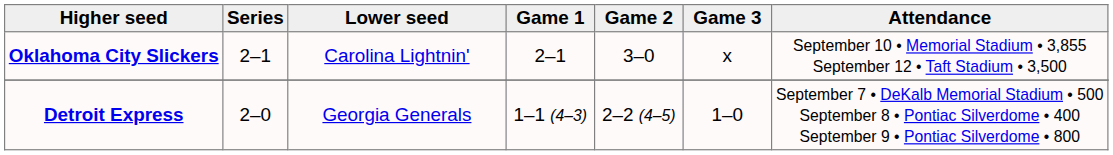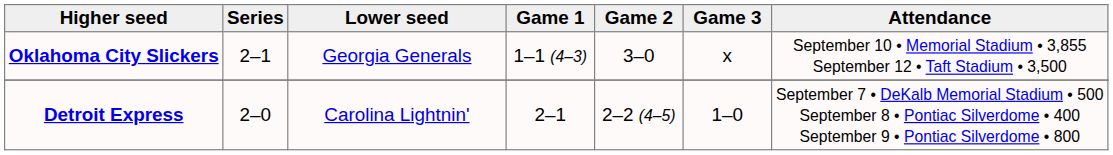 <table style=border-collapse:collapse border=1 cellspacing=0 cellpadding=2>
 <tr style="text-align:center; background:#efefef;">
 <th width=180>Higher seed</th>
 <th width=50>Series</th>
 <th width=180>Lower seed</th>
 <th width=70>Game 1</th>
 <th width=70>Game 2</th>
 <th width=70>Game 3</th>
 <th width=280>Attendance</th>
 </tr>
 <tr style="text-align:center; background:snow;">
 <td align=center><strong><a href='#'>Oklahoma City Slickers</a></strong></td>
 <td>2–1</td>
-<td align=center><a href='#'>Carolina Lightnin'</a></td>
-<td>2–1</td>
+<td align=center><a href='#'>Georgia Generals</a></td>
+<td>1–1 <small><em>(4–3)</em></small></td>
 <td>3–0</td>
 <td>x</td>
 <td><small>September 10 • <a href='#'>Memorial Stadium</a> • 3,855</small><br><small>September 12 • <a href='#'>Taft Stadium</a> • 3,500</small></td>
 </tr>
 <tr style="text-align:center; background:#efefef;">
 </tr>
 <tr style="text-align:center; background:snow;">
 <td align=center><strong><a href='#'>Detroit Express</a></strong></td>
 <td>2–0</td>
-<td align=center><a href='#'>Georgia Generals</a></td>
-<td>1–1 <small><em>(4–3)</em></small></td>
+<td align=center><a href='#'>Carolina Lightnin'</a></td>
+<td>2–1</td>
 <td>2–2 <small><em>(4–5)</em></small></td>
 <td>1–0</td>
 <td><small>September 7 • <a href='#'>DeKalb Memorial Stadium</a> • 500</small><br><small>September 8 • <a href='#'>Pontiac Silverdome</a> • 400</small><br><small>September 9 • <a href='#'>Pontiac Silverdome</a> • 800</small></td>
 </tr>
 </table>
